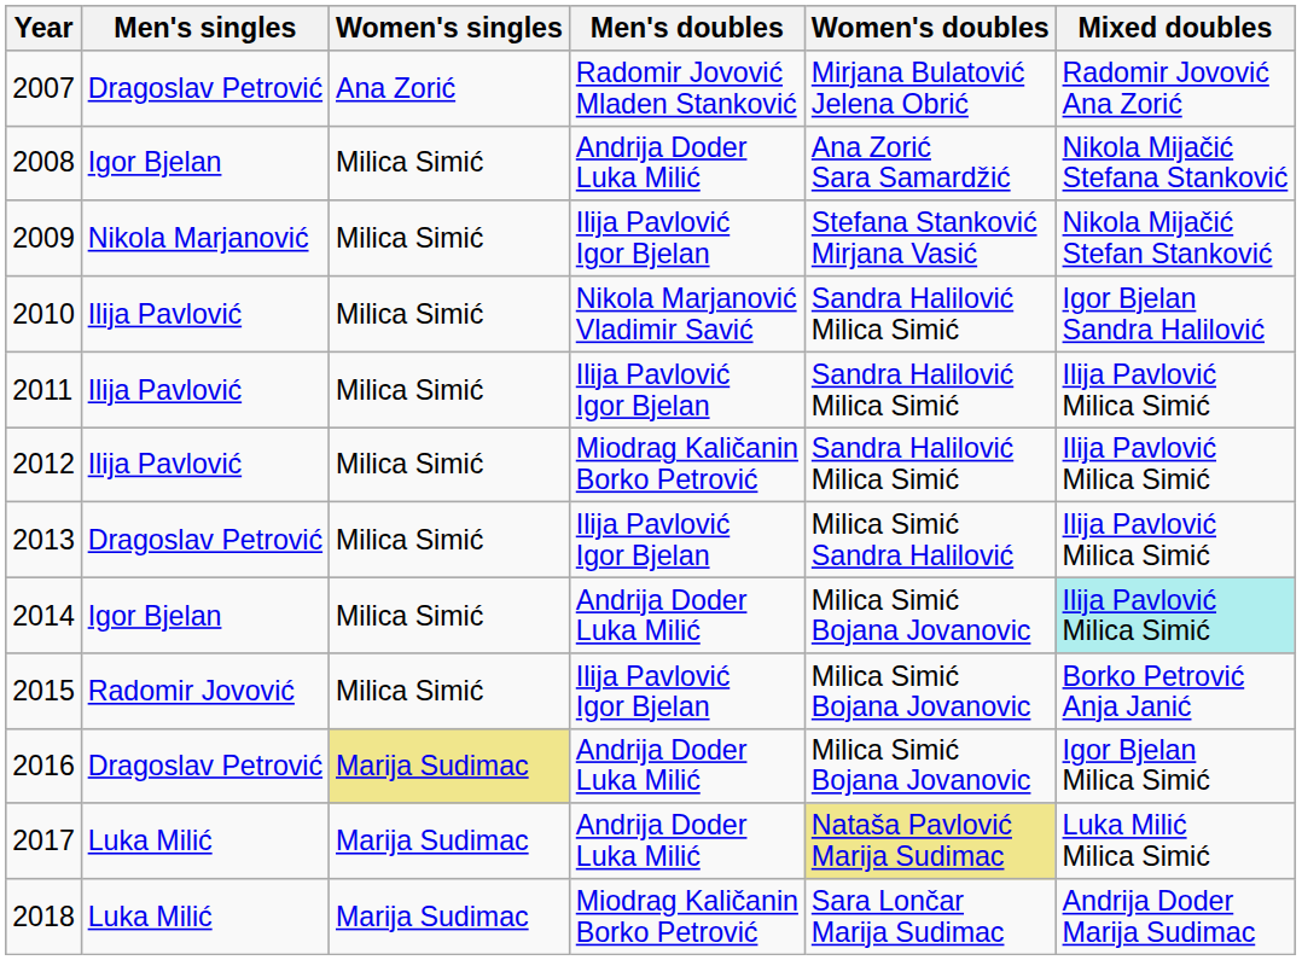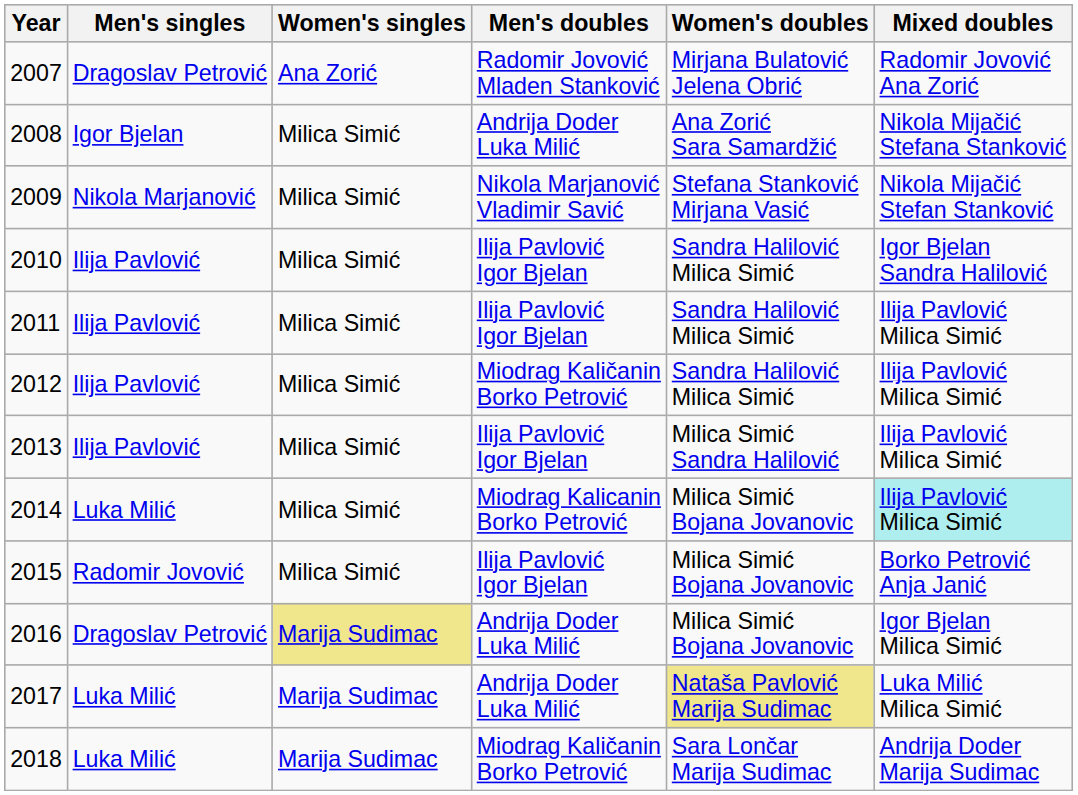 <table class=wikitable style="font-size:90%;">
 <tr>
 <th>Year</th>
 <th>Men's singles</th>
 <th>Women's singles</th>
 <th>Men's doubles</th>
 <th>Women's doubles</th>
 <th>Mixed doubles</th>
 </tr>
 <tr>
 <td>2007</td>
 <td><a href='#'>Dragoslav Petrović</a></td>
 <td><a href='#'>Ana Zorić</a></td>
 <td><a href='#'>Radomir Jovović</a><br><a href='#'>Mladen Stanković</a></td>
 <td><a href='#'>Mirjana Bulatović</a><br><a href='#'>Jelena Obrić</a></td>
 <td><a href='#'>Radomir Jovović</a><br><a href='#'>Ana Zorić</a></td>
 </tr>
 <tr>
 <td>2008</td>
 <td><a href='#'>Igor Bjelan</a></td>
 <td>Milica Simić</td>
 <td><a href='#'>Andrija Doder</a><br><a href='#'>Luka Milić</a></td>
 <td><a href='#'>Ana Zorić</a><br><a href='#'>Sara Samardžić</a></td>
 <td><a href='#'>Nikola Mijačić</a><br><a href='#'>Stefana Stanković</a></td>
 </tr>
 <tr>
 <td>2009</td>
 <td><a href='#'>Nikola Marjanović</a></td>
 <td>Milica Simić</td>
-<td><a href='#'>Ilija Pavlović</a><br><a href='#'>Igor Bjelan</a></td>
+<td><a href='#'>Nikola Marjanović</a><br><a href='#'>Vladimir Savić</a></td>
 <td><a href='#'>Stefana Stanković</a><br><a href='#'>Mirjana Vasić</a></td>
 <td><a href='#'>Nikola Mijačić</a><br><a href='#'>Stefan Stanković</a></td>
 </tr>
 <tr>
 <td>2010</td>
 <td><a href='#'>Ilija Pavlović</a></td>
 <td>Milica Simić</td>
-<td><a href='#'>Nikola Marjanović</a><br><a href='#'>Vladimir Savić</a></td>
+<td><a href='#'>Ilija Pavlović</a><br><a href='#'>Igor Bjelan</a></td>
 <td><a href='#'>Sandra Halilović</a><br>Milica Simić</td>
 <td><a href='#'>Igor Bjelan</a><br><a href='#'>Sandra Halilović</a></td>
 </tr>
 <tr>
 <td>2011</td>
 <td><a href='#'>Ilija Pavlović</a></td>
 <td>Milica Simić</td>
 <td><a href='#'>Ilija Pavlović</a><br><a href='#'>Igor Bjelan</a></td>
 <td><a href='#'>Sandra Halilović</a><br>Milica Simić</td>
 <td><a href='#'>Ilija Pavlović</a><br>Milica Simić</td>
 </tr>
 <tr>
 <td>2012</td>
 <td><a href='#'>Ilija Pavlović</a></td>
 <td>Milica Simić</td>
 <td><a href='#'>Miodrag Kaličanin</a><br><a href='#'>Borko Petrović</a></td>
 <td><a href='#'>Sandra Halilović</a><br>Milica Simić</td>
 <td><a href='#'>Ilija Pavlović</a><br>Milica Simić</td>
 </tr>
 <tr>
 <td>2013</td>
-<td><a href='#'>Dragoslav Petrović</a></td>
+<td><a href='#'>Ilija Pavlović</a></td>
 <td>Milica Simić</td>
 <td><a href='#'>Ilija Pavlović</a> <br> <a href='#'>Igor Bjelan</a></td>
 <td>Milica Simić <br> <a href='#'>Sandra Halilović</a></td>
 <td><a href='#'>Ilija Pavlović</a> <br> Milica Simić</td>
 </tr>
 <tr>
 <td>2014</td>
-<td><a href='#'>Igor Bjelan</a></td>
+<td><a href='#'>Luka Milić</a></td>
 <td>Milica Simić</td>
-<td><a href='#'>Andrija Doder</a><br><a href='#'>Luka Milić</a></td>
+<td><a href='#'>Miodrag Kalicanin</a><br><a href='#'>Borko Petrović</a></td>
 <td>Milica Simić<br><a href='#'>Bojana Jovanovic</a></td>
 <td style="background: paleturquoise;"><a href='#'>Ilija Pavlović</a><br>Milica Simić</td>
 </tr>
 <tr>
 <td>2015</td>
 <td><a href='#'>Radomir Jovović</a></td>
 <td>Milica Simić</td>
 <td><a href='#'>Ilija Pavlović</a><br><a href='#'>Igor Bjelan</a></td>
 <td>Milica Simić<br><a href='#'>Bojana Jovanovic</a></td>
 <td><a href='#'>Borko Petrović</a><br><a href='#'>Anja Janić</a></td>
 </tr>
 <tr>
 <td>2016</td>
 <td><a href='#'>Dragoslav Petrović</a></td>
 <td style="background: khaki;"><a href='#'>Marija Sudimac</a></td>
 <td><a href='#'>Andrija Doder</a><br><a href='#'>Luka Milić</a></td>
 <td>Milica Simić<br><a href='#'>Bojana Jovanovic</a></td>
 <td><a href='#'>Igor Bjelan</a><br>Milica Simić</td>
 </tr>
 <tr>
 <td>2017</td>
 <td><a href='#'>Luka Milić</a></td>
 <td><a href='#'>Marija Sudimac</a></td>
 <td><a href='#'>Andrija Doder</a><br><a href='#'>Luka Milić</a></td>
 <td style="background: khaki;"><a href='#'>Nataša Pavlović</a><br><a href='#'>Marija Sudimac</a></td>
 <td><a href='#'>Luka Milić</a><br>Milica Simić</td>
 </tr>
 <tr>
 <td>2018</td>
 <td><a href='#'>Luka Milić</a></td>
 <td><a href='#'>Marija Sudimac</a></td>
 <td><a href='#'>Miodrag Kaličanin</a><br><a href='#'>Borko Petrović</a></td>
 <td><a href='#'>Sara Lončar</a><br><a href='#'>Marija Sudimac</a></td>
 <td><a href='#'>Andrija Doder</a><br><a href='#'>Marija Sudimac</a></td>
 </tr>
 </table>
